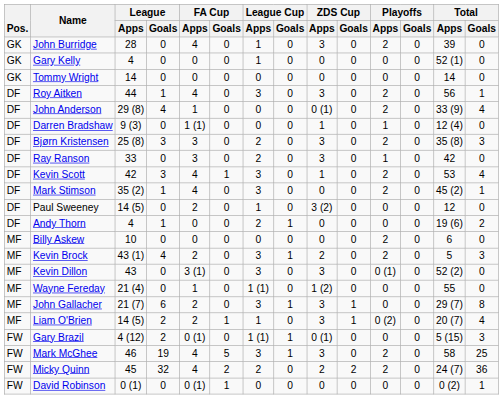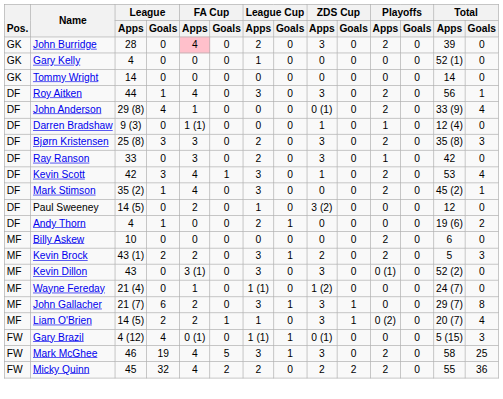 <table class="wikitable" style="text-align:center">
 <tr>
 <th rowspan="2" style="vertical-align:bottom;">Pos.</th>
 <th rowspan="2">Name</th>
 <th colspan="2" style="width:85px;">League</th>
 <th colspan="2" style="width:85px;">FA Cup</th>
 <th colspan="2" style="width:85px;">League Cup</th>
 <th colspan="2" style="width:85px;">ZDS Cup</th>
 <th colspan="2" style="width:85px;">Playoffs</th>
 <th colspan="2" style="width:85px;">Total</th>
 </tr>
 <tr>
 <th>Apps</th>
 <th>Goals</th>
 <th>Apps</th>
 <th>Goals</th>
 <th>Apps</th>
 <th>Goals</th>
 <th>Apps</th>
 <th>Goals</th>
 <th>Apps</th>
 <th>Goals</th>
 <th>Apps</th>
 <th>Goals</th>
 </tr>
 <tr>
 <td align="left">GK</td>
 <td align="left"> <a href='#'>John Burridge</a></td>
 <td>28</td>
 <td>0</td>
-<td>4</td>
+<td style="background: pink;">4</td>
 <td>0</td>
-<td>1</td>
+<td>2</td>
 <td>0</td>
 <td>3</td>
 <td>0</td>
 <td>2</td>
 <td>0</td>
 <td>39</td>
 <td>0</td>
 </tr>
 <tr>
 <td align="left">GK</td>
 <td align="left"> <a href='#'>Gary Kelly</a></td>
 <td>4</td>
 <td>0</td>
 <td>0</td>
 <td>0</td>
 <td>1</td>
 <td>0</td>
 <td>0</td>
 <td>0</td>
 <td>0</td>
 <td>0</td>
 <td>52 (1)</td>
 <td>0</td>
 </tr>
 <tr>
 <td align="left">GK</td>
 <td align="left"> <a href='#'>Tommy Wright</a></td>
 <td>14</td>
 <td>0</td>
 <td>0</td>
 <td>0</td>
 <td>0</td>
 <td>0</td>
 <td>0</td>
 <td>0</td>
 <td>0</td>
 <td>0</td>
 <td>14</td>
 <td>0</td>
 </tr>
 <tr>
 <td align="left">DF</td>
 <td align="left"> <a href='#'>Roy Aitken</a></td>
 <td>44</td>
 <td>1</td>
 <td>4</td>
 <td>0</td>
 <td>3</td>
 <td>0</td>
 <td>3</td>
 <td>0</td>
 <td>2</td>
 <td>0</td>
 <td>56</td>
 <td>1</td>
 </tr>
 <tr>
 <td align="left">DF</td>
 <td align="left"> <a href='#'>John Anderson</a></td>
 <td>29 (8)</td>
 <td>4</td>
 <td>1</td>
 <td>0</td>
 <td>0</td>
 <td>0</td>
 <td>0 (1)</td>
 <td>0</td>
 <td>2</td>
 <td>0</td>
 <td>33 (9)</td>
 <td>4</td>
 </tr>
 <tr>
 <td align="left">DF</td>
 <td align="left"> <a href='#'>Darren Bradshaw</a></td>
 <td>9 (3)</td>
 <td>0</td>
 <td>1 (1)</td>
 <td>0</td>
 <td>0</td>
 <td>0</td>
 <td>1</td>
 <td>0</td>
 <td>1</td>
 <td>0</td>
 <td>12 (4)</td>
 <td>0</td>
 </tr>
 <tr>
 <td align="left">DF</td>
 <td align="left"> <a href='#'>Bjørn Kristensen</a></td>
 <td>25 (8)</td>
 <td>3</td>
 <td>3</td>
 <td>0</td>
 <td>2</td>
 <td>0</td>
 <td>3</td>
 <td>0</td>
 <td>2</td>
 <td>0</td>
 <td>35 (8)</td>
 <td>3</td>
 </tr>
 <tr>
 <td align="left">DF</td>
 <td align="left"> <a href='#'>Ray Ranson</a></td>
 <td>33</td>
 <td>0</td>
 <td>3</td>
 <td>0</td>
 <td>2</td>
 <td>0</td>
 <td>3</td>
 <td>0</td>
 <td>1</td>
 <td>0</td>
 <td>42</td>
 <td>0</td>
 </tr>
 <tr>
 <td align="left">DF</td>
 <td align="left"> <a href='#'>Kevin Scott</a></td>
 <td>42</td>
 <td>3</td>
 <td>4</td>
 <td>1</td>
 <td>3</td>
 <td>0</td>
 <td>1</td>
 <td>0</td>
 <td>2</td>
 <td>0</td>
 <td>53</td>
 <td>4</td>
 </tr>
 <tr>
 <td align="left">DF</td>
 <td align="left"> <a href='#'>Mark Stimson</a></td>
 <td>35 (2)</td>
 <td>1</td>
 <td>4</td>
 <td>0</td>
 <td>3</td>
 <td>0</td>
 <td>0</td>
 <td>0</td>
 <td>2</td>
 <td>0</td>
 <td>45 (2)</td>
 <td>1</td>
 </tr>
 <tr>
 <td align="left">DF</td>
 <td align="left"> Paul Sweeney</td>
 <td>14 (5)</td>
 <td>0</td>
 <td>2</td>
 <td>0</td>
 <td>1</td>
 <td>0</td>
 <td>3 (2)</td>
 <td>0</td>
 <td>0</td>
 <td>0</td>
 <td>12</td>
 <td>0</td>
 </tr>
 <tr>
 <td align="left">DF</td>
 <td align="left"> <a href='#'>Andy Thorn</a></td>
 <td>4</td>
 <td>1</td>
 <td>0</td>
 <td>0</td>
 <td>2</td>
 <td>1</td>
 <td>0</td>
 <td>0</td>
 <td>0</td>
 <td>0</td>
 <td>19 (6)</td>
 <td>2</td>
 </tr>
 <tr>
 <td align="left">MF</td>
 <td align="left"> <a href='#'>Billy Askew</a></td>
 <td>10</td>
 <td>0</td>
 <td>0</td>
 <td>0</td>
 <td>0</td>
 <td>0</td>
 <td>0</td>
 <td>0</td>
 <td>2</td>
 <td>0</td>
 <td>6</td>
 <td>0</td>
 </tr>
 <tr>
 <td align="left">MF</td>
 <td align="left"> <a href='#'>Kevin Brock</a></td>
 <td>43 (1)</td>
-<td>4</td>
+<td>2</td>
 <td>2</td>
 <td>0</td>
 <td>3</td>
 <td>1</td>
 <td>2</td>
 <td>0</td>
 <td>2</td>
 <td>0</td>
 <td>5</td>
 <td>3</td>
 </tr>
 <tr>
 <td align="left">MF</td>
 <td align="left"> <a href='#'>Kevin Dillon</a></td>
 <td>43</td>
 <td>0</td>
 <td>3 (1)</td>
 <td>0</td>
 <td>3</td>
 <td>0</td>
 <td>3</td>
 <td>0</td>
 <td>0 (1)</td>
 <td>0</td>
 <td>52 (2)</td>
 <td>0</td>
 </tr>
 <tr>
 <td align="left">MF</td>
 <td align="left"> <a href='#'>Wayne Fereday</a></td>
 <td>21 (4)</td>
 <td>0</td>
 <td>1</td>
 <td>0</td>
 <td>1 (1)</td>
 <td>0</td>
 <td>1 (2)</td>
 <td>0</td>
 <td>0</td>
 <td>0</td>
-<td>55</td>
+<td>24 (7)</td>
 <td>0</td>
 </tr>
 <tr>
 <td align="left">MF</td>
 <td align="left"> <a href='#'>John Gallacher</a></td>
 <td>21 (7)</td>
 <td>6</td>
 <td>2</td>
 <td>0</td>
 <td>3</td>
 <td>1</td>
 <td>3</td>
 <td>1</td>
 <td>0</td>
 <td>0</td>
 <td>29 (7)</td>
 <td>8</td>
 </tr>
 <tr>
 <td align="left">MF</td>
 <td align="left"> <a href='#'>Liam O'Brien</a></td>
 <td>14 (5)</td>
 <td>2</td>
 <td>2</td>
 <td>1</td>
 <td>1</td>
 <td>0</td>
 <td>3</td>
 <td>1</td>
 <td>0 (2)</td>
 <td>0</td>
 <td>20 (7)</td>
 <td>4</td>
 </tr>
 <tr>
 <td align="left">FW</td>
 <td align="left"> <a href='#'>Gary Brazil</a></td>
 <td>4 (12)</td>
-<td>2</td>
+<td>4</td>
 <td>0 (1)</td>
 <td>0</td>
 <td>1 (1)</td>
 <td>1</td>
 <td>0 (1)</td>
 <td>0</td>
 <td>0</td>
 <td>0</td>
 <td>5 (15)</td>
 <td>3</td>
 </tr>
 <tr>
 <td align="left">FW</td>
 <td align="left"> <a href='#'>Mark McGhee</a></td>
 <td>46</td>
 <td>19</td>
 <td>4</td>
 <td>5</td>
 <td>3</td>
 <td>1</td>
 <td>3</td>
 <td>0</td>
 <td>2</td>
 <td>0</td>
 <td>58</td>
 <td>25</td>
 </tr>
 <tr>
 <td align="left">FW</td>
 <td align="left"> <a href='#'>Micky Quinn</a></td>
 <td>45</td>
 <td>32</td>
 <td>4</td>
 <td>2</td>
 <td>2</td>
 <td>0</td>
 <td>2</td>
 <td>2</td>
 <td>2</td>
 <td>0</td>
-<td>24 (7)</td>
+<td>55</td>
 <td>36</td>
 </tr>
-<tr>
-<td align="left">FW</td>
-<td align="left"> <a href='#'>David Robinson</a></td>
-<td>0 (1)</td>
-<td>0</td>
-<td>0 (1)</td>
-<td>1</td>
-<td>0</td>
-<td>0</td>
-<td>0</td>
-<td>0</td>
-<td>0</td>
-<td>0</td>
-<td>0 (2)</td>
-<td>1</td>
-</tr>
 </table>
